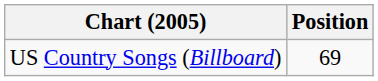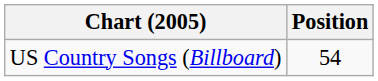 <table class="wikitable sortable">
 <tr>
 <th scope="col">Chart (2005)</th>
 <th scope="col">Position</th>
 </tr>
 <tr>
 <td>US <a href='#'>Country Songs</a> (<em><a href='#'>Billboard</a></em>)</td>
-<td align="center">69</td>
+<td align="center">54</td>
 </tr>
 </table>
